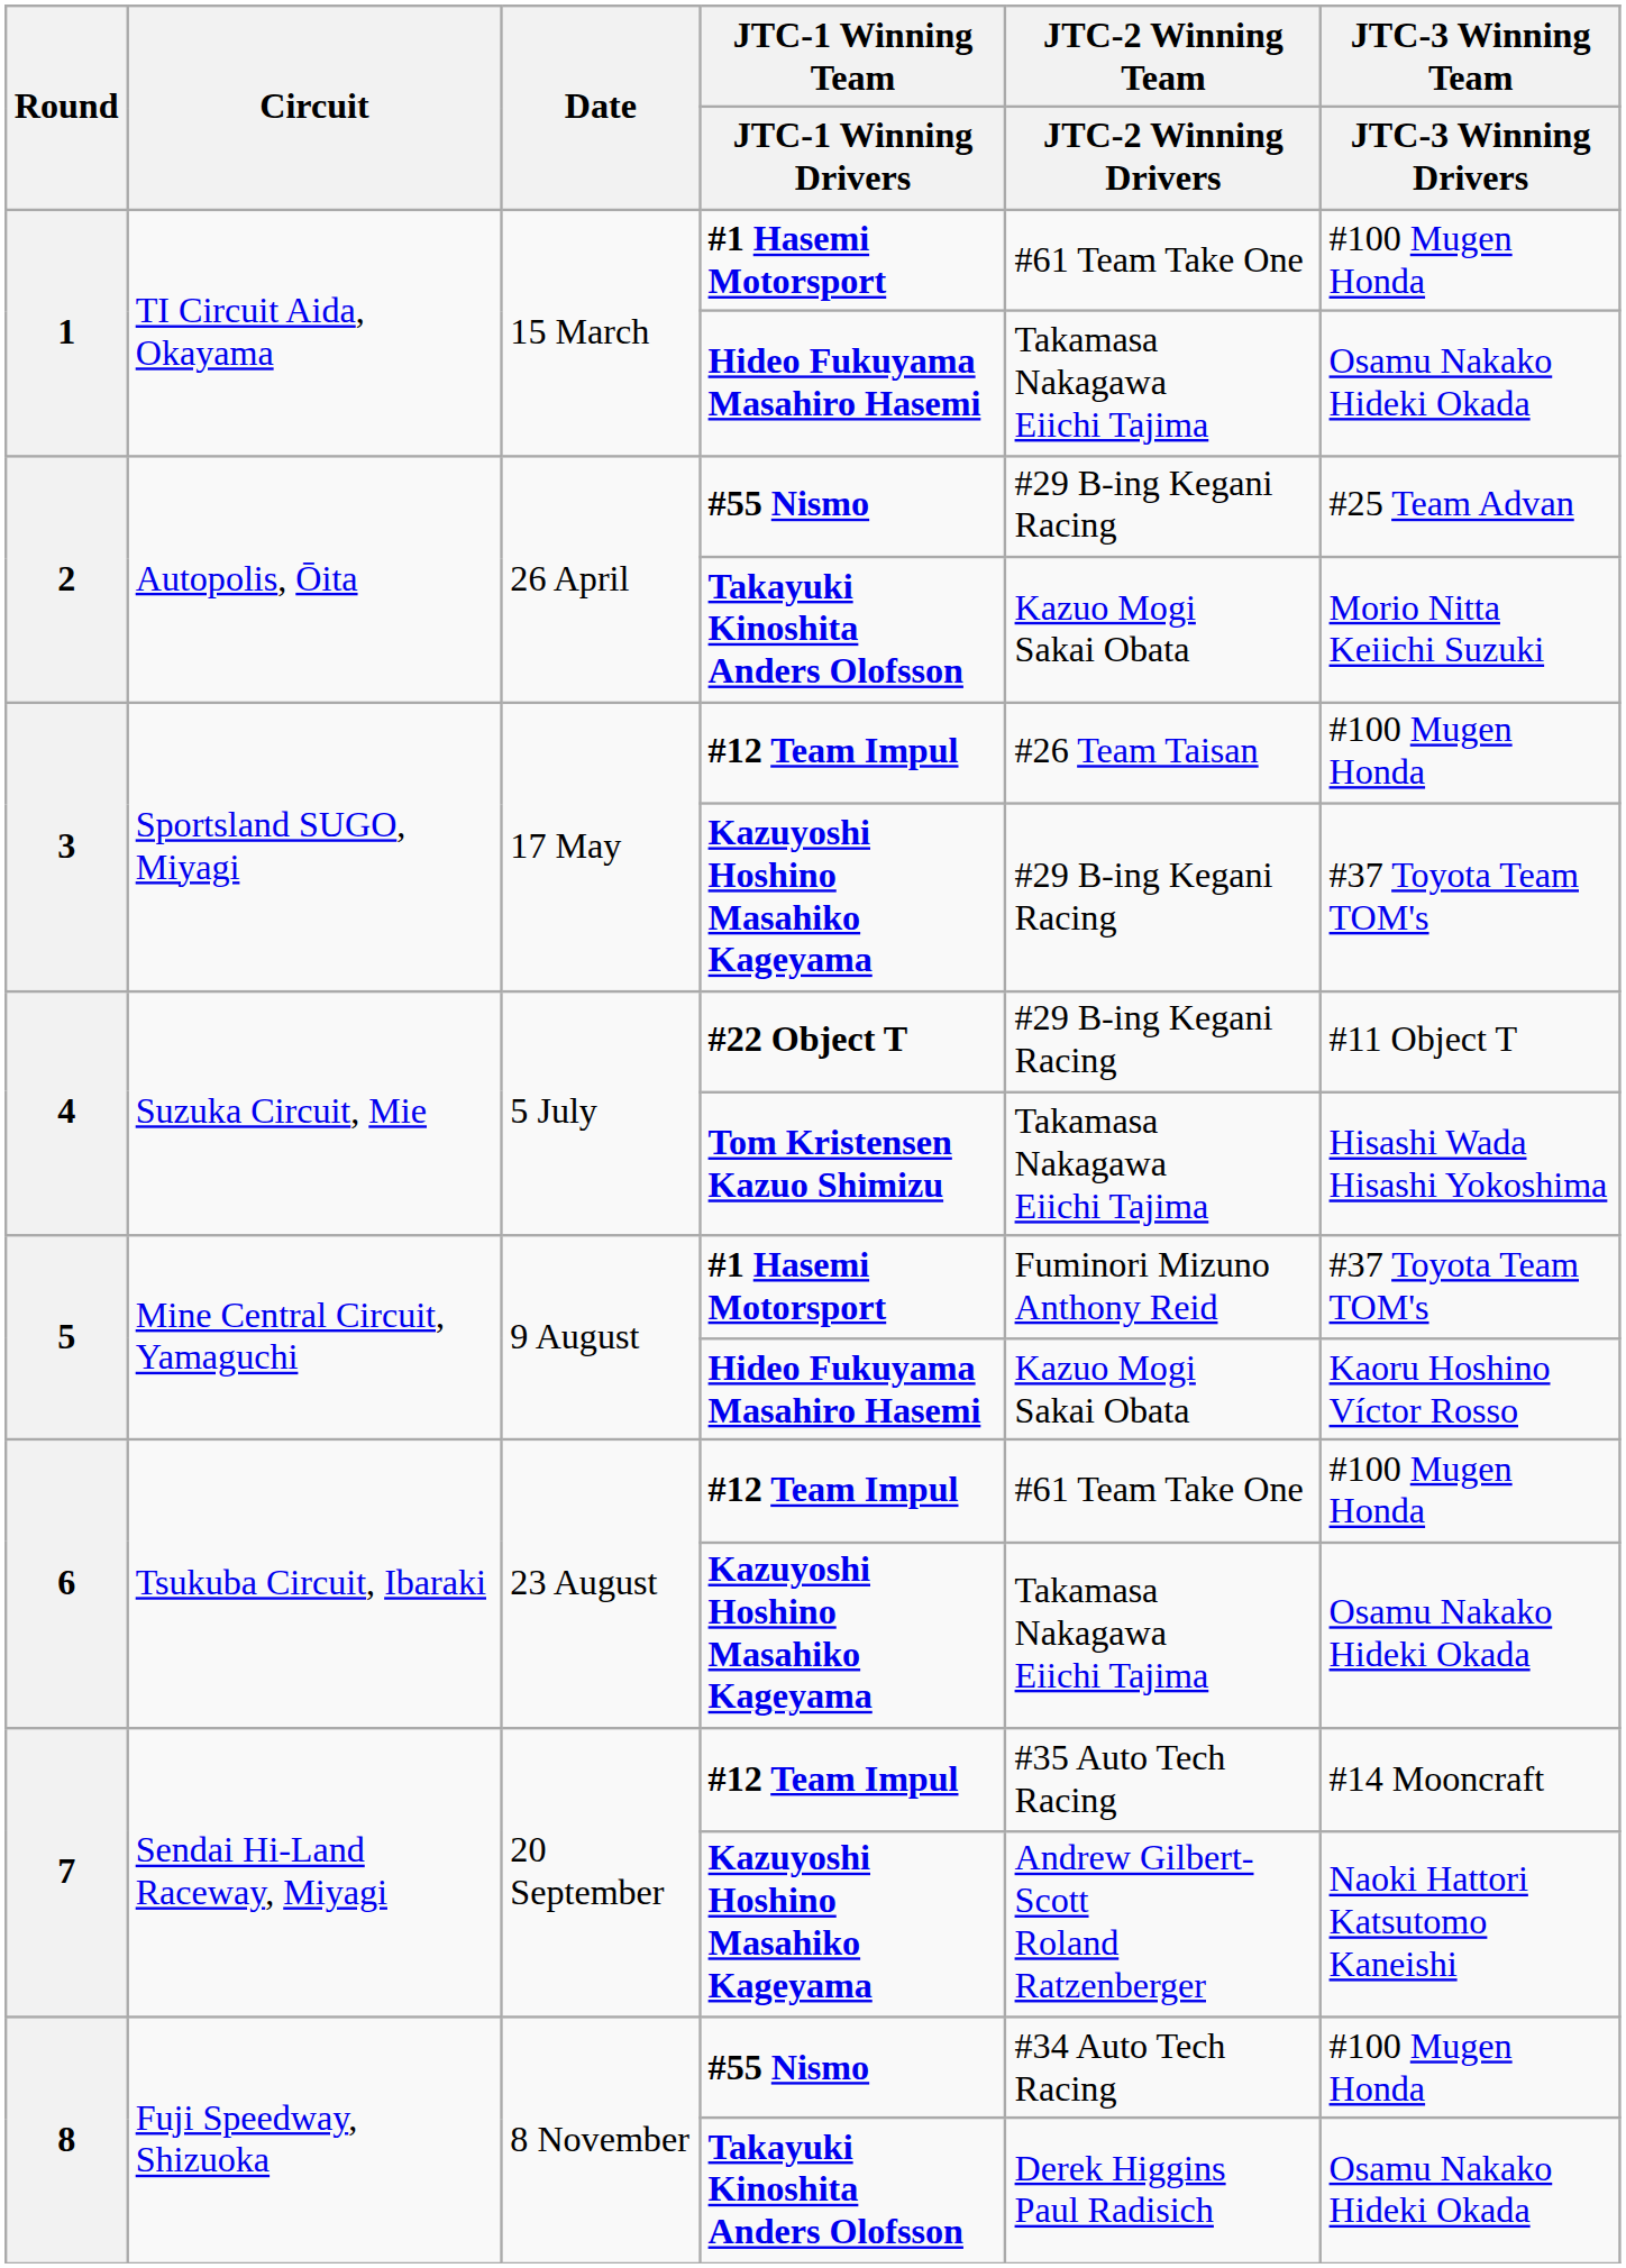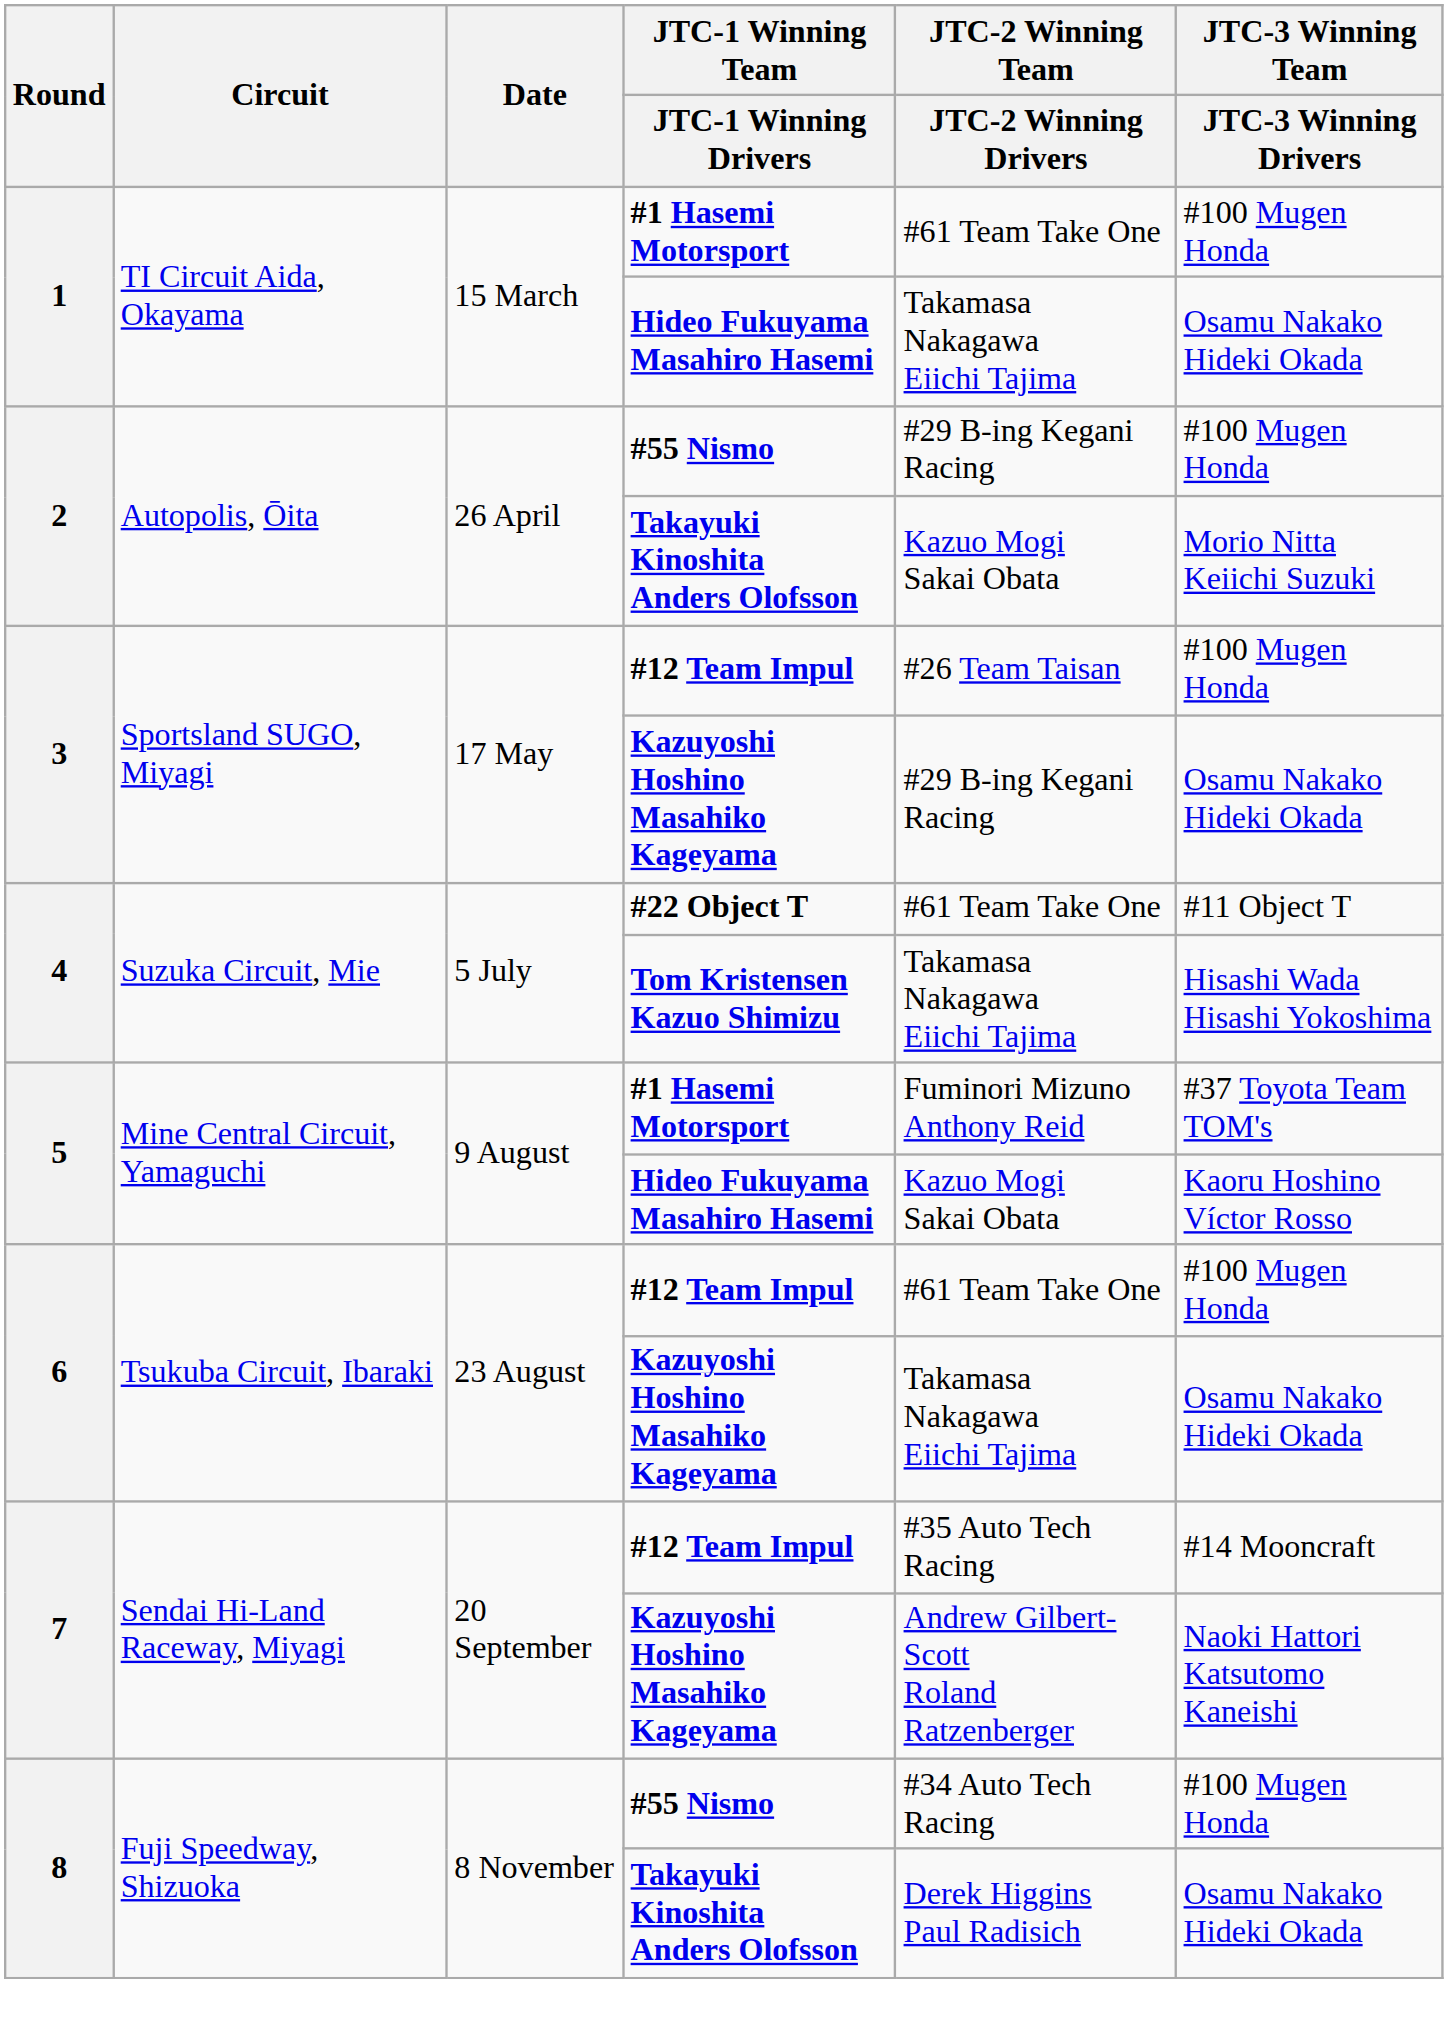 <table class="wikitable" style="font-size: 85%;">
 <tr>
 <th rowspan=2>Round</th>
 <th rowspan=2>Circuit</th>
 <th rowspan=2>Date</th>
 <th>JTC-1 Winning Team</th>
 <th>JTC-2 Winning Team</th>
 <th>JTC-3 Winning Team</th>
 </tr>
 <tr>
 <th>JTC-1 Winning Drivers</th>
 <th>JTC-2 Winning Drivers</th>
 <th>JTC-3 Winning Drivers</th>
 </tr>
 <tr>
 <th rowspan=2>1</th>
 <td rowspan=2> <a href='#'>TI Circuit Aida</a>, <a href='#'>Okayama</a></td>
 <td rowspan=2>15 March</td>
 <td><strong>#1 <a href='#'>Hasemi Motorsport</a></strong></td>
 <td>#61 Team Take One</td>
 <td>#100 <a href='#'>Mugen Honda</a></td>
 </tr>
 <tr>
 <td> <strong><a href='#'>Hideo Fukuyama</a><br> <a href='#'>Masahiro Hasemi</a></strong></td>
 <td> Takamasa Nakagawa<br> <a href='#'>Eiichi Tajima</a></td>
 <td> <a href='#'>Osamu Nakako</a><br> <a href='#'>Hideki Okada</a></td>
 </tr>
 <tr>
 <th rowspan=2>2</th>
 <td rowspan=2> <a href='#'>Autopolis</a>, <a href='#'>Ōita</a></td>
 <td rowspan=2>26 April</td>
 <td><strong>#55 <a href='#'>Nismo</a></strong></td>
 <td>#29 B-ing Kegani Racing</td>
-<td>#25 <a href='#'>Team Advan</a></td>
+<td>#100 <a href='#'>Mugen Honda</a></td>
 </tr>
 <tr>
 <td> <strong><a href='#'>Takayuki Kinoshita</a><br> <a href='#'>Anders Olofsson</a></strong></td>
 <td> <a href='#'>Kazuo Mogi</a><br> Sakai Obata</td>
 <td> <a href='#'>Morio Nitta</a><br> <a href='#'>Keiichi Suzuki</a></td>
 </tr>
 <tr>
 <th rowspan=2>3</th>
 <td rowspan=2> <a href='#'>Sportsland SUGO</a>, <a href='#'>Miyagi</a></td>
 <td rowspan=2>17 May</td>
 <td><strong>#12 <a href='#'>Team Impul</a></strong></td>
 <td>#26 <a href='#'>Team Taisan</a></td>
 <td>#100 <a href='#'>Mugen Honda</a></td>
 </tr>
 <tr>
 <td> <strong><a href='#'>Kazuyoshi Hoshino</a><br> <a href='#'>Masahiko Kageyama</a></strong></td>
 <td>#29 B-ing Kegani Racing</td>
-<td>#37 <a href='#'>Toyota Team TOM's</a></td>
+<td> <a href='#'>Osamu Nakako</a><br> <a href='#'>Hideki Okada</a></td>
 </tr>
 <tr>
 <th rowspan=2>4</th>
 <td rowspan=2> <a href='#'>Suzuka Circuit</a>, <a href='#'>Mie</a></td>
 <td rowspan=2>5 July</td>
 <td><strong>#22 Object T</strong></td>
-<td>#29 B-ing Kegani Racing</td>
+<td>#61 Team Take One</td>
 <td>#11 Object T</td>
 </tr>
 <tr>
 <td> <strong><a href='#'>Tom Kristensen</a><br> <a href='#'>Kazuo Shimizu</a></strong></td>
 <td> Takamasa Nakagawa<br> <a href='#'>Eiichi Tajima</a></td>
 <td> <a href='#'>Hisashi Wada</a><br> <a href='#'>Hisashi Yokoshima</a></td>
 </tr>
 <tr>
 <th rowspan=2>5</th>
 <td rowspan=2> <a href='#'>Mine Central Circuit</a>, <a href='#'>Yamaguchi</a></td>
 <td rowspan=2>9 August</td>
 <td><strong>#1 <a href='#'>Hasemi Motorsport</a></strong></td>
 <td> Fuminori Mizuno<br> <a href='#'>Anthony Reid</a></td>
 <td>#37 <a href='#'>Toyota Team TOM's</a></td>
 </tr>
 <tr>
 <td> <strong><a href='#'>Hideo Fukuyama</a><br> <a href='#'>Masahiro Hasemi</a></strong></td>
 <td> <a href='#'>Kazuo Mogi</a><br> Sakai Obata</td>
 <td> <a href='#'>Kaoru Hoshino</a><br> <a href='#'>Víctor Rosso</a></td>
 </tr>
 <tr>
 <th rowspan=2>6</th>
 <td rowspan=2> <a href='#'>Tsukuba Circuit</a>, <a href='#'>Ibaraki</a></td>
 <td rowspan=2>23 August</td>
 <td><strong>#12 <a href='#'>Team Impul</a></strong></td>
 <td>#61 Team Take One</td>
 <td>#100 <a href='#'>Mugen Honda</a></td>
 </tr>
 <tr>
 <td> <strong><a href='#'>Kazuyoshi Hoshino</a><br> <a href='#'>Masahiko Kageyama</a></strong></td>
 <td> Takamasa Nakagawa<br> <a href='#'>Eiichi Tajima</a></td>
 <td> <a href='#'>Osamu Nakako</a><br> <a href='#'>Hideki Okada</a></td>
 </tr>
 <tr>
 <th rowspan=2>7</th>
 <td rowspan=2> <a href='#'>Sendai Hi-Land Raceway</a>, <a href='#'>Miyagi</a></td>
 <td rowspan=2>20 September</td>
 <td><strong>#12 <a href='#'>Team Impul</a></strong></td>
 <td>#35 Auto Tech Racing</td>
 <td>#14 Mooncraft</td>
 </tr>
 <tr>
 <td> <strong><a href='#'>Kazuyoshi Hoshino</a><br> <a href='#'>Masahiko Kageyama</a></strong></td>
 <td> <a href='#'>Andrew Gilbert-Scott</a><br> <a href='#'>Roland Ratzenberger</a></td>
 <td> <a href='#'>Naoki Hattori</a><br> <a href='#'>Katsutomo Kaneishi</a></td>
 </tr>
 <tr>
 <th rowspan=2>8</th>
 <td rowspan=2> <a href='#'>Fuji Speedway</a>, <a href='#'>Shizuoka</a></td>
 <td rowspan=2>8 November</td>
 <td><strong>#55 <a href='#'>Nismo</a></strong></td>
 <td>#34 Auto Tech Racing</td>
 <td>#100 <a href='#'>Mugen Honda</a></td>
 </tr>
 <tr>
 <td> <strong><a href='#'>Takayuki Kinoshita</a><br> <a href='#'>Anders Olofsson</a></strong></td>
 <td> <a href='#'>Derek Higgins</a><br> <a href='#'>Paul Radisich</a></td>
 <td> <a href='#'>Osamu Nakako</a><br> <a href='#'>Hideki Okada</a></td>
 </tr>
 </table>
